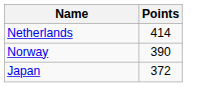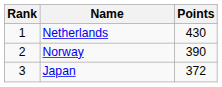 <table class="wikitable" border="1">
 <tr>
+<th width=30>Rank</th>
 <th width=170>Name</th>
 <th width=25>Points</th>
 </tr>
 <tr align="center">
+<td>1</td>
 <td align="left"> <a href='#'>Netherlands</a></td>
-<td>414</td>
+<td>430</td>
 </tr>
 <tr align="center">
+<td>2</td>
 <td align="left"> <a href='#'>Norway</a></td>
 <td>390</td>
 </tr>
 <tr align="center">
+<td>3</td>
 <td align="left"> <a href='#'>Japan</a></td>
 <td>372</td>
 </tr>
 </table>
